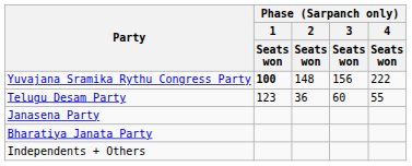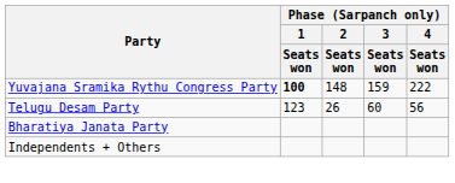 <table class="wikitable">
 <tr>
 <th rowspan="3">Party</th>
 <th colspan="4">Phase (Sarpanch only)</th>
 </tr>
 <tr>
 <th>1</th>
 <th>2</th>
 <th>3</th>
 <th>4</th>
 </tr>
 <tr>
 <th>Seats<br>won</th>
 <th>Seats<br>won</th>
 <th>Seats<br>won</th>
 <th>Seats<br>won</th>
 </tr>
 <tr>
 <td><a href='#'>Yuvajana Sramika Rythu Congress Party</a></td>
 <td><strong>100</strong></td>
 <td>148</td>
-<td>156</td>
+<td>159</td>
 <td>222</td>
 </tr>
 <tr>
 <td><a href='#'>Telugu Desam Party</a></td>
 <td>123</td>
-<td>36</td>
+<td>26</td>
 <td>60</td>
-<td>55</td>
-</tr>
-<tr>
-<td><a href='#'>Janasena Party</a></td>
-<td></td>
-<td></td>
-<td></td>
-<td></td>
+<td>56</td>
 </tr>
 <tr>
 <td><a href='#'>Bharatiya Janata Party</a></td>
 <td></td>
 <td></td>
 <td></td>
 <td></td>
 </tr>
 <tr>
 <td>Independents + Others</td>
 <td></td>
 <td></td>
 <td></td>
 <td></td>
 </tr>
 </table>
